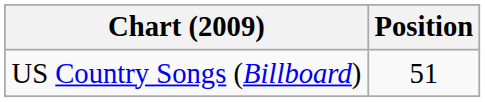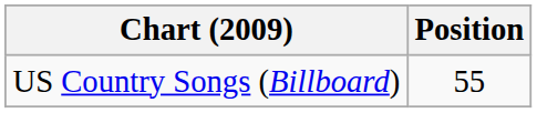 <table class="wikitable sortable">
 <tr>
 <th scope="col">Chart (2009)</th>
 <th scope="col">Position</th>
 </tr>
 <tr>
 <td>US <a href='#'>Country Songs</a> (<em><a href='#'>Billboard</a></em>)</td>
-<td align="center">51</td>
+<td align="center">55</td>
 </tr>
 </table>
